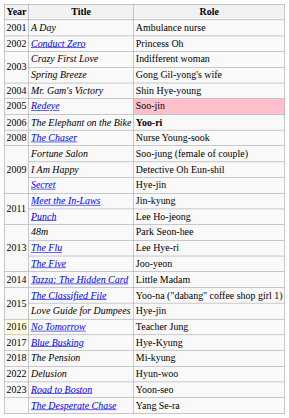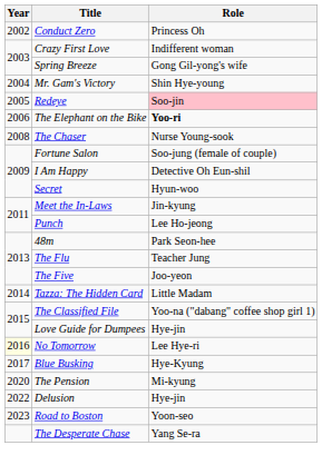 <table class="wikitable">
 <tr>
 <th>Year</th>
 <th>Title</th>
 <th>Role</th>
-</tr>
-<tr>
-<td>2001</td>
-<td><em>A Day</em></td>
-<td>Ambulance nurse</td>
 </tr>
 <tr>
 <td>2002</td>
 <td><em><a href='#'>Conduct Zero</a></em></td>
 <td>Princess Oh</td>
 </tr>
 <tr>
 <td rowspan=2>2003</td>
 <td><em>Crazy First Love</em></td>
 <td>Indifferent woman</td>
 </tr>
 <tr>
 <td><em>Spring Breeze</em></td>
 <td>Gong Gil-yong's wife</td>
 </tr>
 <tr>
 <td>2004</td>
 <td><em>Mr. Gam's Victory</em> </td>
 <td>Shin Hye-young</td>
 </tr>
 <tr>
 <td>2005</td>
 <td><em><a href='#'>Redeye</a></em></td>
 <td style="background: pink;">Soo-jin</td>
 </tr>
 <tr>
 <td>2006</td>
 <td><em>The Elephant on the Bike</em></td>
 <td><strong>Yoo-ri</strong></td>
 </tr>
 <tr>
 <td>2008</td>
 <td><em><a href='#'>The Chaser</a></em></td>
 <td>Nurse Young-sook</td>
 </tr>
 <tr>
 <td rowspan=3>2009</td>
 <td><em>Fortune Salon</em></td>
 <td>Soo-jung (female of couple)</td>
 </tr>
 <tr>
 <td><em>I Am Happy</em></td>
 <td>Detective Oh Eun-shil</td>
 </tr>
 <tr>
 <td><em><a href='#'>Secret</a></em></td>
-<td>Hye-jin</td>
+<td>Hyun-woo</td>
 </tr>
 <tr>
 <td rowspan=2>2011</td>
 <td><em><a href='#'>Meet the In-Laws</a></em></td>
 <td>Jin-kyung</td>
 </tr>
 <tr>
 <td><em><a href='#'>Punch</a></em></td>
 <td>Lee Ho-jeong</td>
 </tr>
 <tr>
 <td rowspan=3>2013</td>
 <td><em>48m</em></td>
 <td>Park Seon-hee</td>
 </tr>
 <tr>
 <td><em><a href='#'>The Flu</a></em></td>
-<td>Lee Hye-ri</td>
+<td>Teacher Jung</td>
 </tr>
 <tr>
 <td><em><a href='#'>The Five</a></em></td>
 <td>Joo-yeon</td>
 </tr>
 <tr>
 <td>2014</td>
 <td><em><a href='#'>Tazza: The Hidden Card</a></em></td>
 <td>Little Madam</td>
 </tr>
 <tr>
 <td rowspan=2>2015</td>
 <td><em><a href='#'>The Classified File</a></em></td>
 <td>Yoo-na ("dabang" coffee shop girl 1)</td>
 </tr>
 <tr>
 <td><em>Love Guide for Dumpees</em></td>
 <td>Hye-jin</td>
 </tr>
 <tr>
 <td style="background: lightyellow;">2016</td>
 <td><em><a href='#'>No Tomorrow</a></em></td>
-<td>Teacher Jung</td>
+<td>Lee Hye-ri</td>
 </tr>
 <tr>
 <td>2017</td>
 <td><em><a href='#'>Blue Busking</a></em></td>
 <td>Hye-Kyung</td>
 </tr>
 <tr>
-<td>2018</td>
+<td>2020</td>
 <td><em>The Pension</em></td>
 <td>Mi-kyung</td>
 </tr>
 <tr>
 <td rowspan=1>2022</td>
 <td><em>Delusion</em></td>
-<td>Hyun-woo</td>
+<td>Hye-jin</td>
 </tr>
 <tr>
 <td>2023</td>
 <td><em><a href='#'>Road to Boston</a></em></td>
 <td>Yoon-seo</td>
 </tr>
 <tr>
 <td></td>
 <td><em><a href='#'>The Desperate Chase</a></em></td>
 <td>Yang Se-ra</td>
 </tr>
 </table>
